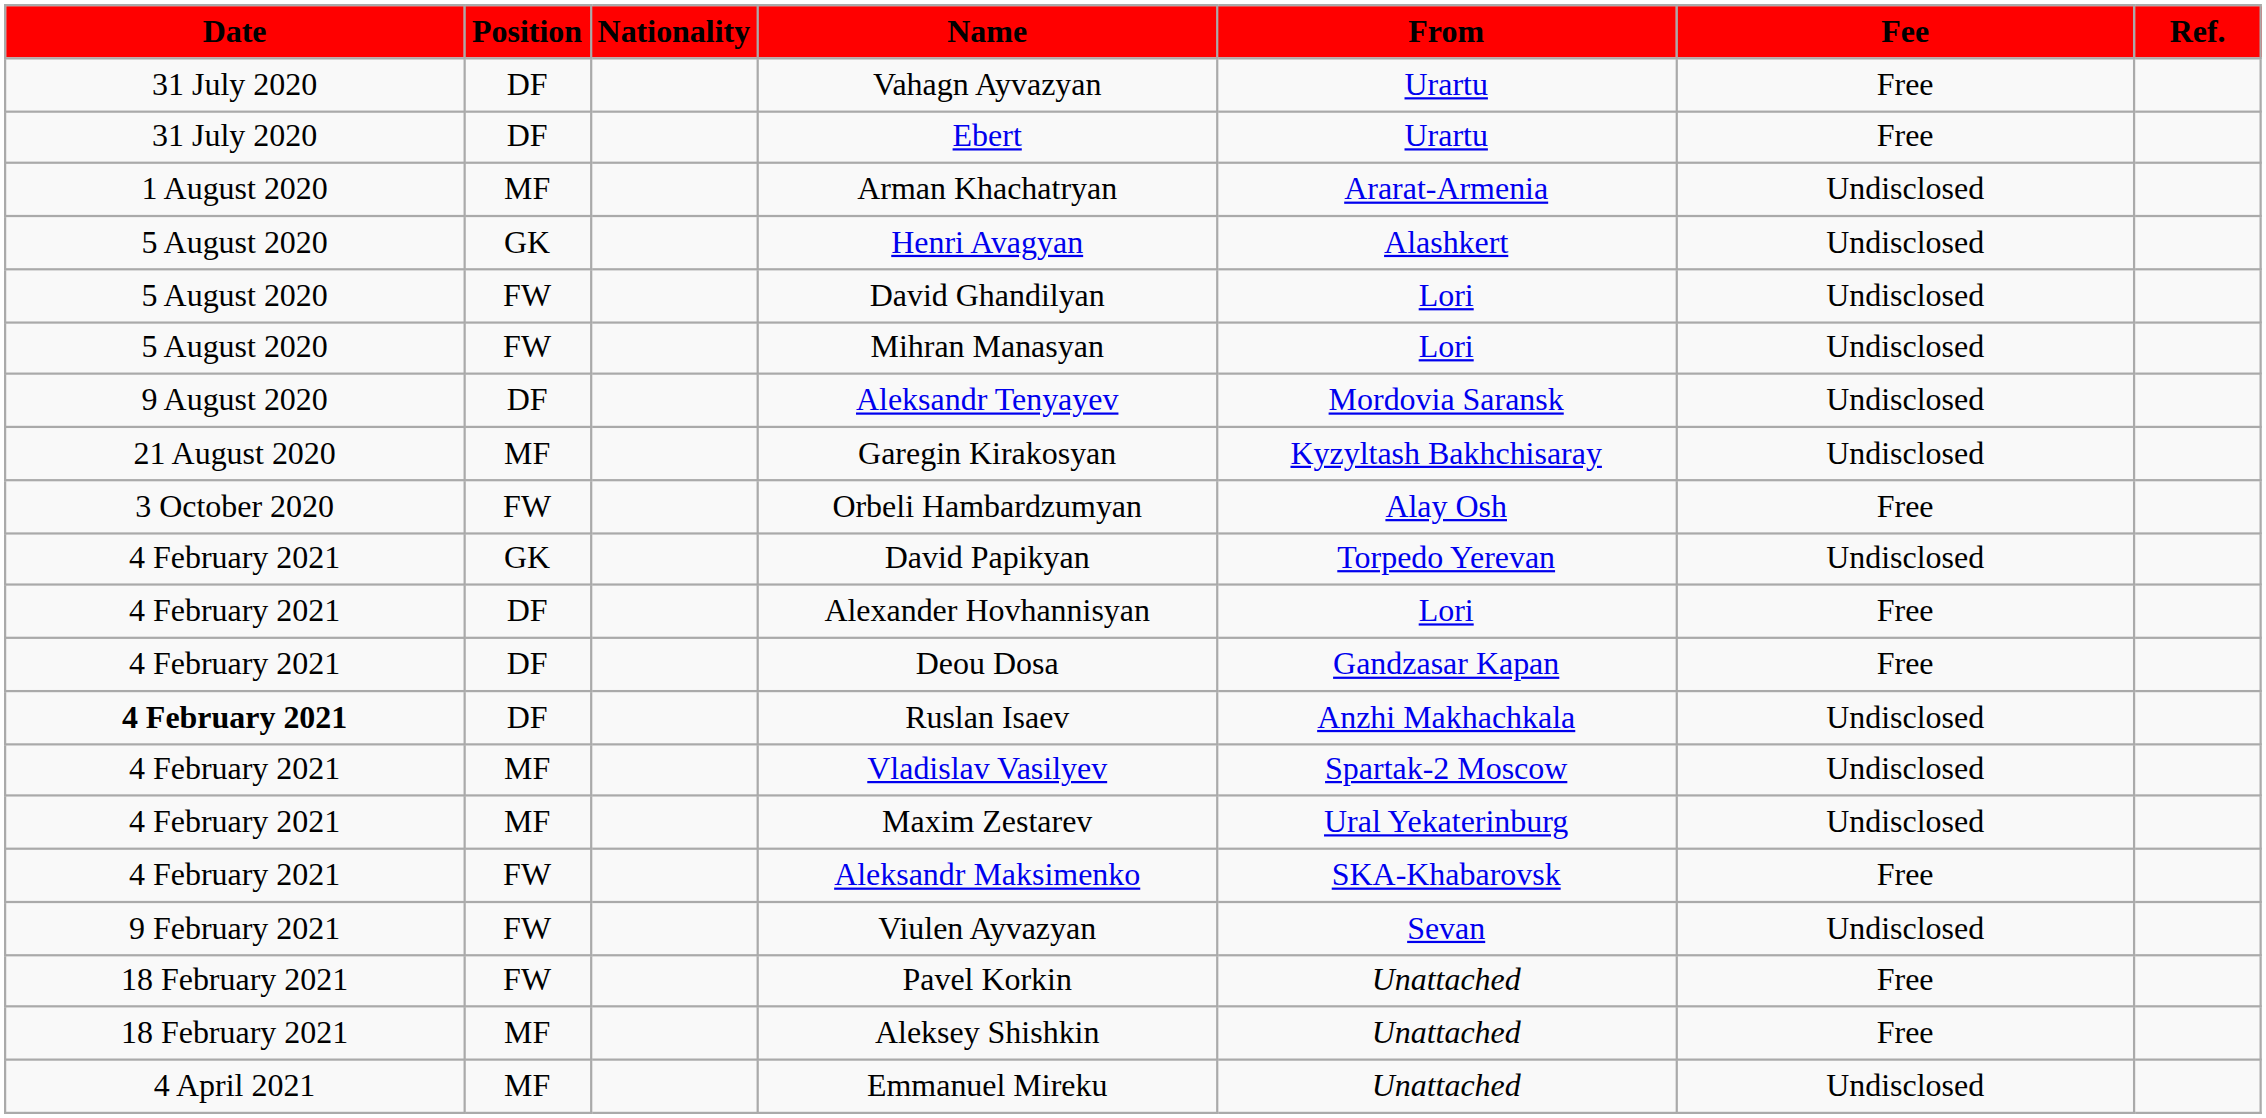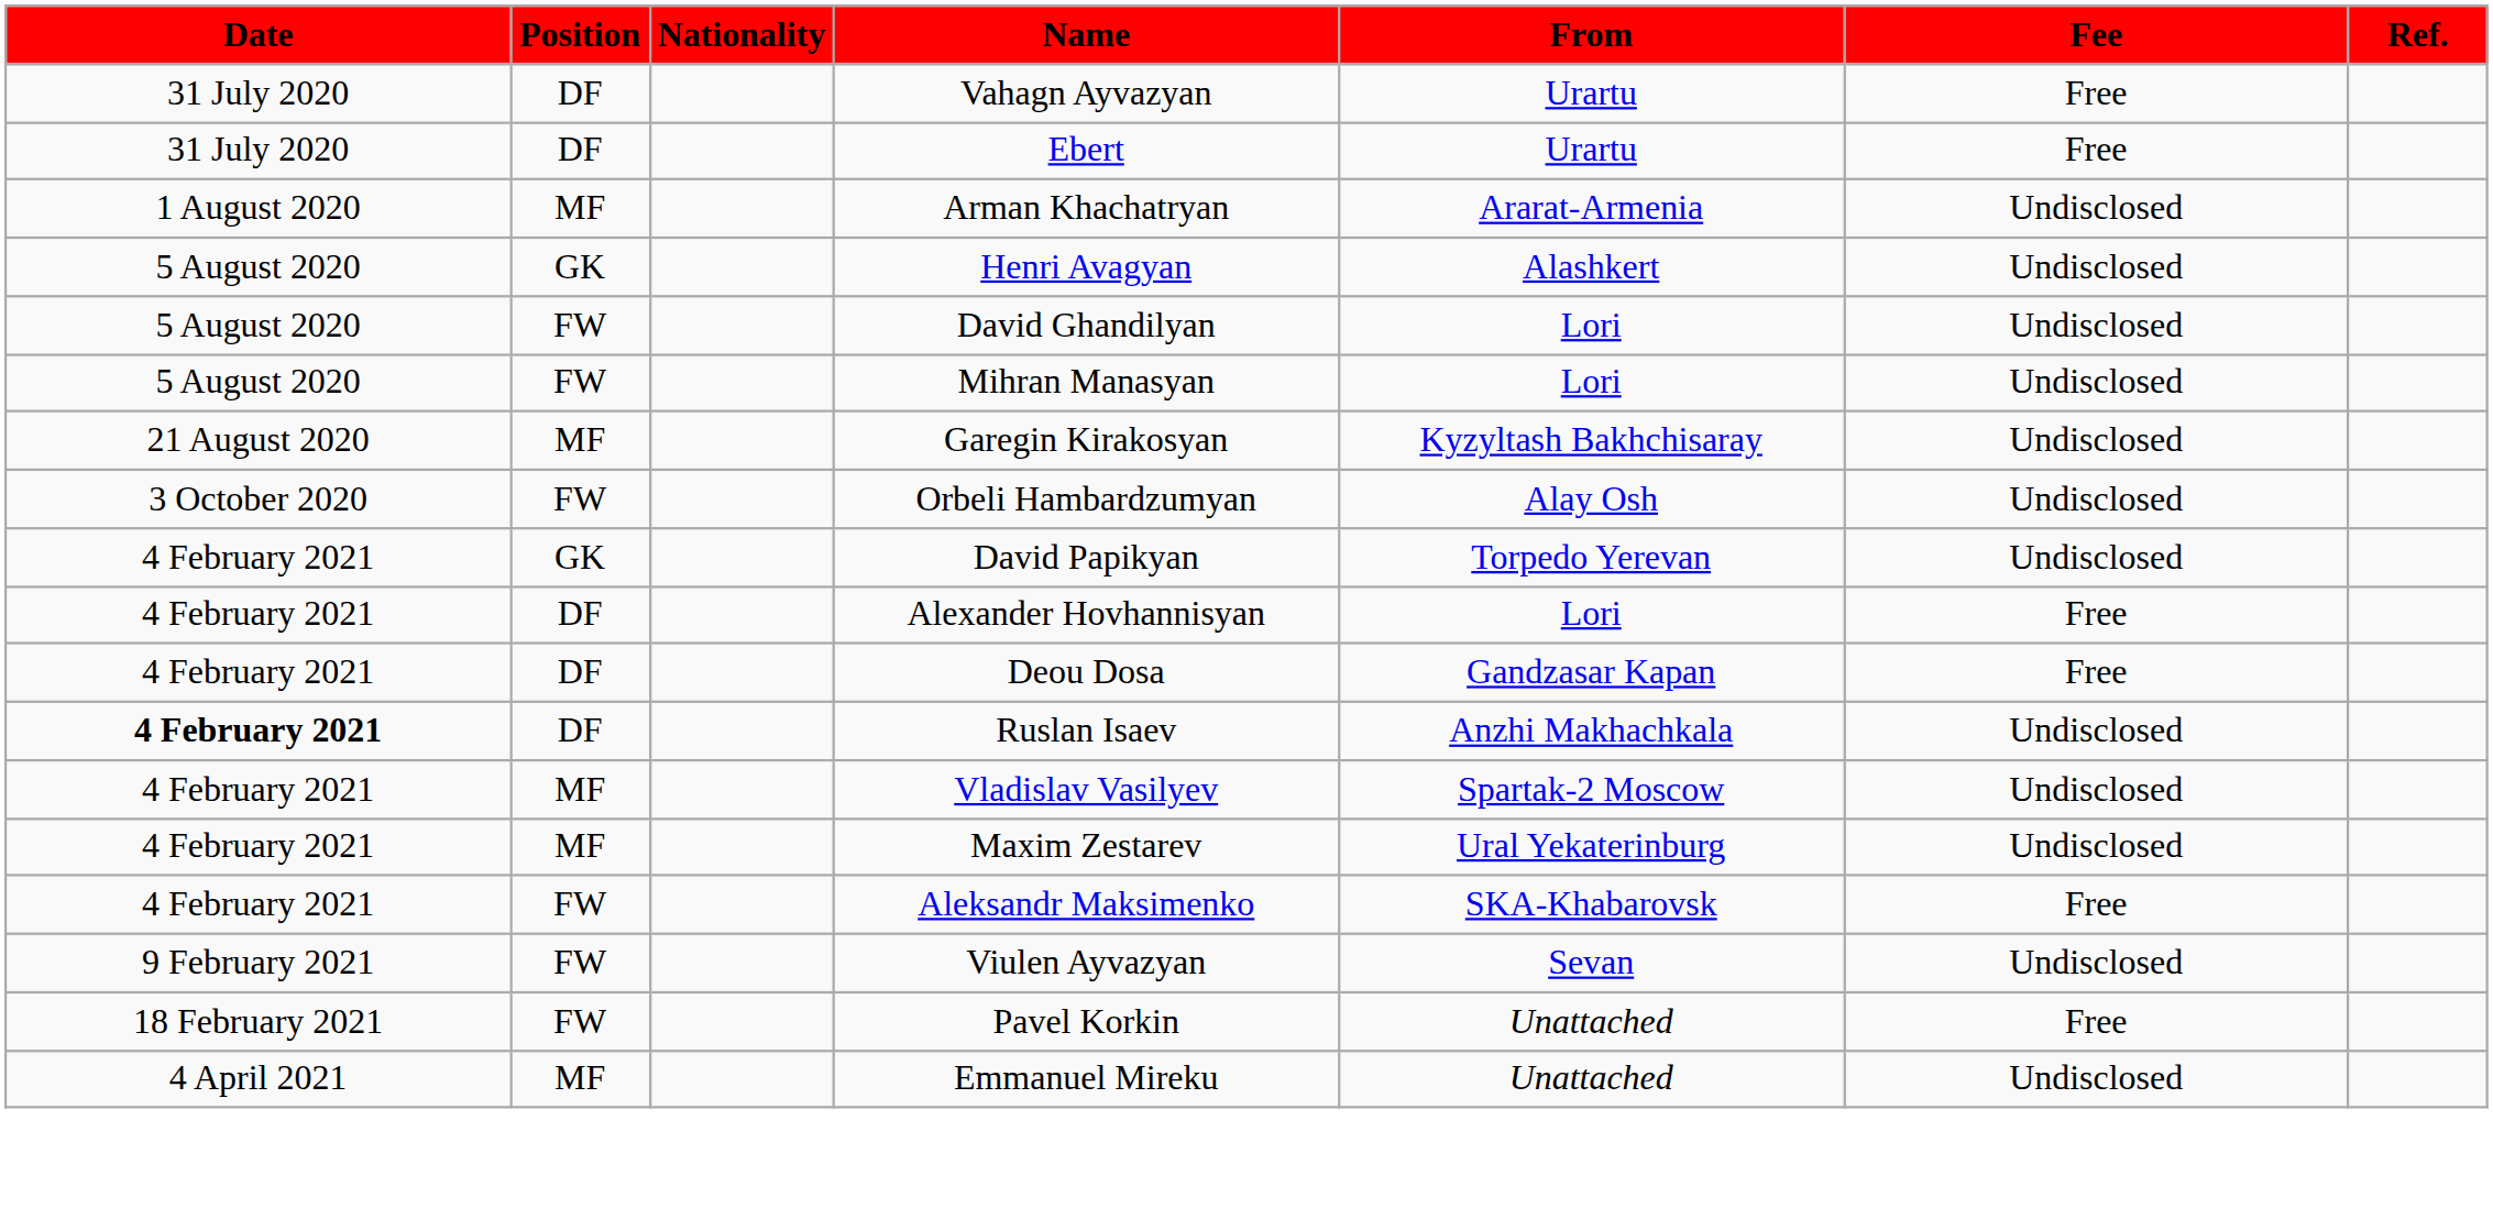 <table class="wikitable"  style="text-align:center; font-size:90%; ">
 <tr>
 <th style="background:#FF0000; color:#000000; width:200px;">Date</th>
 <th style="background:#FF0000; color:#000000; width:50px;">Position</th>
 <th style="background:#FF0000; color:#000000; width:50px;">Nationality</th>
 <th style="background:#FF0000; color:#000000; width:200px;">Name</th>
 <th style="background:#FF0000; color:#000000; width:200px;">From</th>
 <th style="background:#FF0000; color:#000000; width:200px;">Fee</th>
 <th style="background:#FF0000; color:#000000; width:50px;">Ref.</th>
 </tr>
 <tr>
 <td>31 July 2020</td>
 <td>DF</td>
 <td></td>
 <td>Vahagn Ayvazyan</td>
 <td><a href='#'>Urartu</a></td>
 <td>Free</td>
 <td></td>
 </tr>
 <tr>
 <td>31 July 2020</td>
 <td>DF</td>
 <td></td>
 <td><a href='#'>Ebert</a></td>
 <td><a href='#'>Urartu</a></td>
 <td>Free</td>
 <td></td>
 </tr>
 <tr>
 <td>1 August 2020</td>
 <td>MF</td>
 <td></td>
 <td>Arman Khachatryan</td>
 <td><a href='#'>Ararat-Armenia</a></td>
 <td>Undisclosed</td>
 <td></td>
 </tr>
 <tr>
 <td>5 August 2020</td>
 <td>GK</td>
 <td></td>
 <td><a href='#'>Henri Avagyan</a></td>
 <td><a href='#'>Alashkert</a></td>
 <td>Undisclosed</td>
 <td></td>
 </tr>
 <tr>
 <td>5 August 2020</td>
 <td>FW</td>
 <td></td>
 <td>David Ghandilyan</td>
 <td><a href='#'>Lori</a></td>
 <td>Undisclosed</td>
 <td></td>
 </tr>
 <tr>
 <td>5 August 2020</td>
 <td>FW</td>
 <td></td>
 <td>Mihran Manasyan</td>
 <td><a href='#'>Lori</a></td>
 <td>Undisclosed</td>
 <td></td>
 </tr>
 <tr>
-<td>9 August 2020</td>
-<td>DF</td>
-<td></td>
-<td><a href='#'>Aleksandr Tenyayev</a></td>
-<td><a href='#'>Mordovia Saransk</a></td>
-<td>Undisclosed</td>
-<td></td>
-</tr>
-<tr>
 <td>21 August 2020</td>
 <td>MF</td>
 <td></td>
 <td>Garegin Kirakosyan</td>
 <td><a href='#'>Kyzyltash Bakhchisaray</a></td>
 <td>Undisclosed</td>
 <td></td>
 </tr>
 <tr>
 <td>3 October 2020</td>
 <td>FW</td>
 <td></td>
 <td>Orbeli Hambardzumyan</td>
 <td><a href='#'>Alay Osh</a></td>
-<td>Free</td>
+<td>Undisclosed</td>
 <td></td>
 </tr>
 <tr>
 <td>4 February 2021</td>
 <td>GK</td>
 <td></td>
 <td>David Papikyan</td>
 <td><a href='#'>Torpedo Yerevan</a></td>
 <td>Undisclosed</td>
 <td></td>
 </tr>
 <tr>
 <td>4 February 2021</td>
 <td>DF</td>
 <td></td>
 <td>Alexander Hovhannisyan</td>
 <td><a href='#'>Lori</a></td>
 <td>Free</td>
 <td></td>
 </tr>
 <tr>
 <td>4 February 2021</td>
 <td>DF</td>
 <td></td>
 <td>Deou Dosa</td>
 <td><a href='#'>Gandzasar Kapan</a></td>
 <td>Free</td>
 <td></td>
 </tr>
 <tr>
 <td><strong>4 February 2021</strong></td>
 <td>DF</td>
 <td></td>
 <td>Ruslan Isaev</td>
 <td><a href='#'>Anzhi Makhachkala</a></td>
 <td>Undisclosed</td>
 <td></td>
 </tr>
 <tr>
 <td>4 February 2021</td>
 <td>MF</td>
 <td></td>
 <td><a href='#'>Vladislav Vasilyev</a></td>
 <td><a href='#'>Spartak-2 Moscow</a></td>
 <td>Undisclosed</td>
 <td></td>
 </tr>
 <tr>
 <td>4 February 2021</td>
 <td>MF</td>
 <td></td>
 <td>Maxim Zestarev</td>
 <td><a href='#'>Ural Yekaterinburg</a></td>
 <td>Undisclosed</td>
 <td></td>
 </tr>
 <tr>
 <td>4 February 2021</td>
 <td>FW</td>
 <td></td>
 <td><a href='#'>Aleksandr Maksimenko</a></td>
 <td><a href='#'>SKA-Khabarovsk</a></td>
 <td>Free</td>
 <td></td>
 </tr>
 <tr>
 <td>9 February 2021</td>
 <td>FW</td>
 <td></td>
 <td>Viulen Ayvazyan</td>
 <td><a href='#'>Sevan</a></td>
 <td>Undisclosed</td>
 <td></td>
 </tr>
 <tr>
 <td>18 February 2021</td>
 <td>FW</td>
 <td></td>
 <td>Pavel Korkin</td>
 <td><em>Unattached</em></td>
 <td>Free</td>
 <td></td>
 </tr>
 <tr>
-<td>18 February 2021</td>
-<td>MF</td>
-<td></td>
-<td>Aleksey Shishkin</td>
-<td><em>Unattached</em></td>
-<td>Free</td>
-<td></td>
-</tr>
-<tr>
 <td>4 April 2021</td>
 <td>MF</td>
 <td></td>
 <td>Emmanuel Mireku</td>
 <td><em>Unattached</em></td>
 <td>Undisclosed</td>
 <td></td>
 </tr>
 </table>
